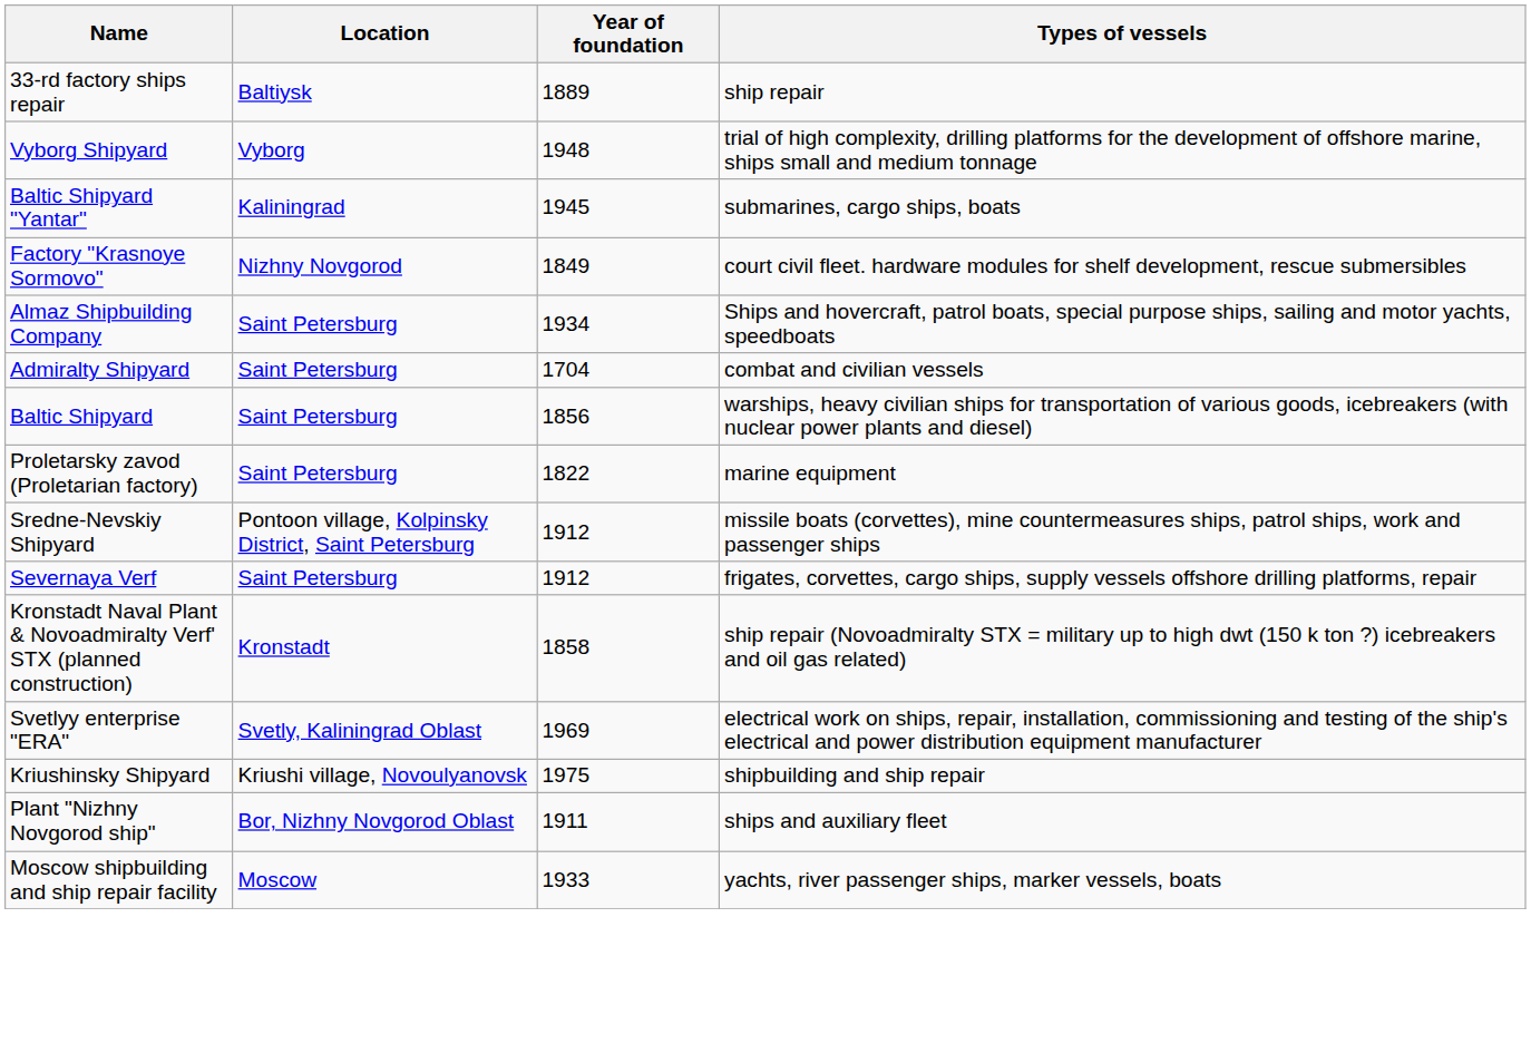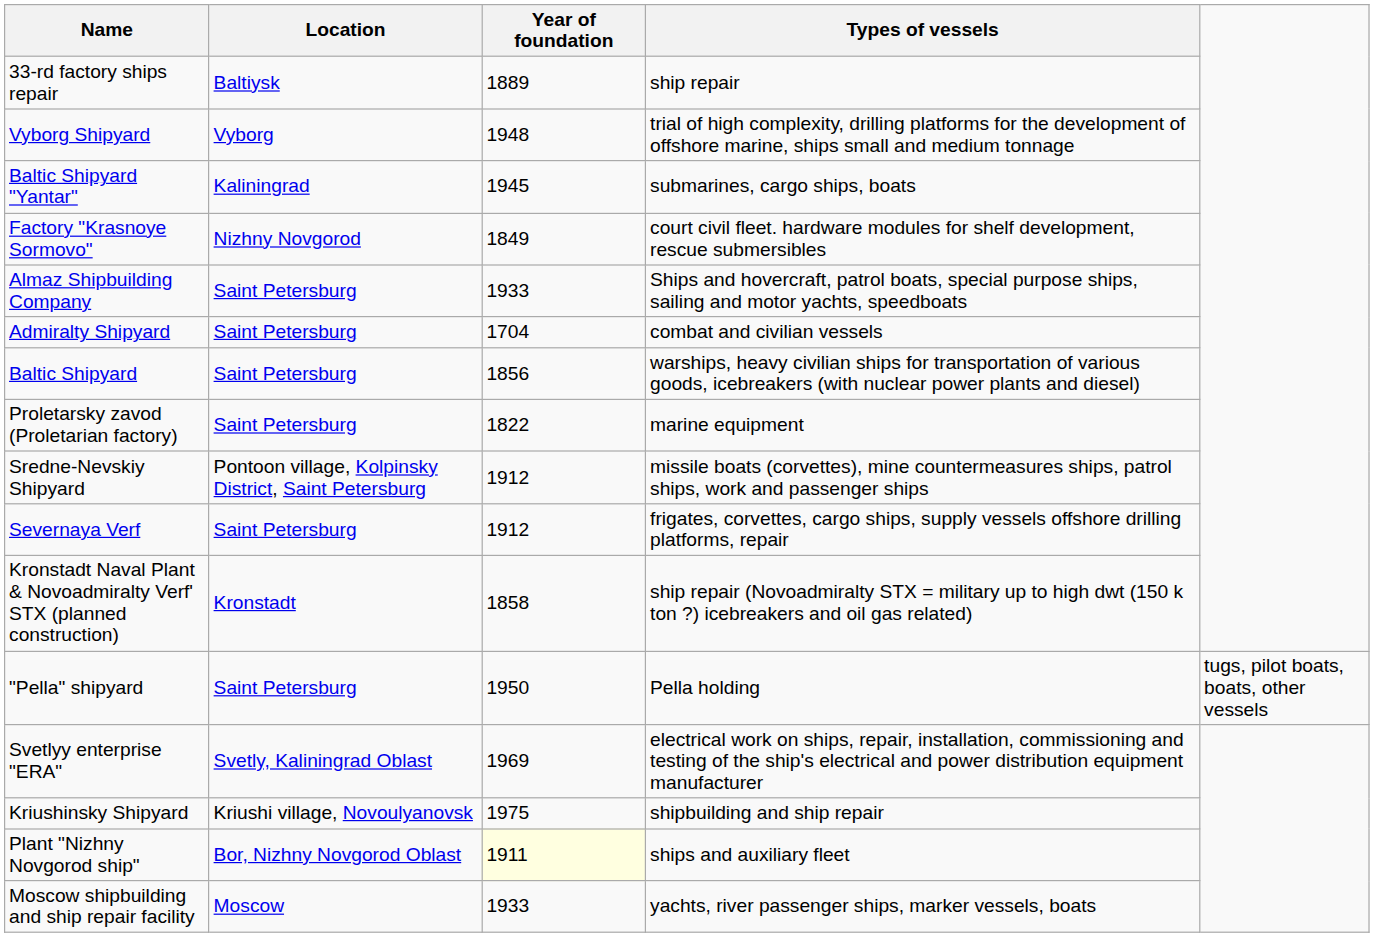 <table class="wikitable" style="width:90%;">
 <tr>
 <th style="width:15%;">Name</th>
 <th style="width:20%;">Location</th>
 <th style="width:12%;">Year of foundation</th>
 <th>Types of vessels</th>
 </tr>
 <tr>
 <td>33-rd factory ships repair</td>
 <td><a href='#'>Baltiysk</a></td>
 <td>1889</td>
 <td>ship repair</td>
 </tr>
 <tr>
 <td><a href='#'>Vyborg Shipyard</a></td>
 <td><a href='#'>Vyborg</a></td>
 <td>1948</td>
 <td>trial of high complexity, drilling platforms for the development of offshore marine, ships small and medium tonnage</td>
 </tr>
 <tr>
 <td><a href='#'>Baltic Shipyard "Yantar"</a></td>
 <td><a href='#'>Kaliningrad</a></td>
 <td>1945</td>
 <td>submarines, cargo ships, boats</td>
 </tr>
 <tr>
 <td><a href='#'>Factory "Krasnoye Sormovo"</a></td>
 <td><a href='#'>Nizhny Novgorod</a></td>
 <td>1849</td>
 <td>court civil fleet. hardware modules for shelf development, rescue submersibles</td>
 </tr>
 <tr>
 <td><a href='#'>Almaz Shipbuilding Company</a></td>
 <td><a href='#'>Saint Petersburg</a></td>
-<td>1934</td>
+<td>1933</td>
 <td>Ships and hovercraft, patrol boats, special purpose ships, sailing and motor yachts, speedboats</td>
 </tr>
 <tr>
 <td><a href='#'>Admiralty Shipyard</a></td>
 <td><a href='#'>Saint Petersburg</a></td>
 <td>1704</td>
 <td>combat and civilian vessels</td>
 </tr>
 <tr>
 <td><a href='#'>Baltic Shipyard</a></td>
 <td><a href='#'>Saint Petersburg</a></td>
 <td>1856</td>
 <td>warships, heavy civilian ships for transportation of various goods, icebreakers (with nuclear power plants and diesel)</td>
 </tr>
 <tr>
 <td>Proletarsky zavod (Proletarian factory)</td>
 <td><a href='#'>Saint Petersburg</a></td>
 <td>1822</td>
 <td>marine equipment</td>
 </tr>
 <tr>
 <td>Sredne-Nevskiy Shipyard</td>
 <td>Pontoon village, <a href='#'>Kolpinsky District</a>, <a href='#'>Saint Petersburg</a></td>
 <td>1912</td>
 <td>missile boats (corvettes), mine countermeasures ships, patrol ships, work and passenger ships</td>
 </tr>
 <tr>
 <td><a href='#'>Severnaya Verf</a></td>
 <td><a href='#'>Saint Petersburg</a></td>
 <td>1912</td>
 <td>frigates, corvettes, cargo ships, supply vessels offshore drilling platforms, repair</td>
 </tr>
 <tr>
 <td>Kronstadt Naval Plant & Novoadmiralty Verf' STX (planned construction)</td>
 <td><a href='#'>Kronstadt</a></td>
 <td>1858</td>
 <td>ship repair (Novoadmiralty STX = military up to high dwt (150 k ton ?) icebreakers and oil gas related)</td>
 </tr>
 <tr>
+<td>"Pella" shipyard</td>
+<td><a href='#'>Saint Petersburg</a></td>
+<td>1950</td>
+<td>Pella holding</td>
+<td>tugs, pilot boats, boats, other vessels</td>
+</tr>
+<tr>
 <td>Svetlyy enterprise "ERA"</td>
 <td><a href='#'>Svetly, Kaliningrad Oblast</a></td>
 <td>1969</td>
 <td>electrical work on ships, repair, installation, commissioning and testing of the ship's electrical and power distribution equipment manufacturer</td>
 </tr>
 <tr>
 <td>Kriushinsky Shipyard</td>
 <td>Kriushi village, <a href='#'>Novoulyanovsk</a></td>
 <td>1975</td>
 <td>shipbuilding and ship repair</td>
 </tr>
 <tr>
 <td>Plant "Nizhny Novgorod ship"</td>
 <td><a href='#'>Bor, Nizhny Novgorod Oblast</a></td>
-<td>1911</td>
+<td style="background: lightyellow;">1911</td>
 <td>ships and auxiliary fleet</td>
 </tr>
 <tr>
 <td>Moscow shipbuilding and ship repair facility</td>
 <td><a href='#'>Moscow</a></td>
 <td>1933</td>
 <td>yachts, river passenger ships, marker vessels, boats</td>
 </tr>
 </table>
